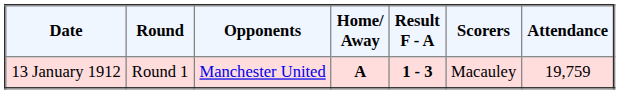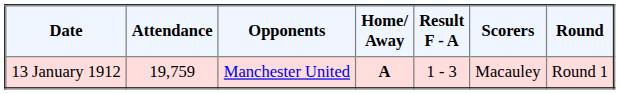 <table border="2" cellpadding="4" style="border-collapse:collapse; text-align:center; font-size:smaller;">
 <tr style="background:#f0f6ff;">
 <th><strong>Date</strong></th>
-<th><strong>Round</strong></th>
+<th><strong>Attendance</strong></th>
 <th><strong>Opponents</strong></th>
 <th><strong>Home/<br>Away</strong></th>
 <th><strong>Result<br>F - A</strong></th>
 <th><strong>Scorers</strong></th>
-<th><strong>Attendance</strong></th>
+<th><strong>Round</strong></th>
 </tr>
 <tr bgcolor="#ffdddd">
 <td>13 January 1912</td>
-<td>Round 1</td>
+<td>19,759</td>
 <td><a href='#'>Manchester United</a></td>
 <td><strong>A</strong></td>
-<td><strong>1 - 3</strong></td>
+<td>1 - 3</td>
 <td>Macauley</td>
-<td>19,759</td>
+<td>Round 1</td>
 </tr>
 </table>
